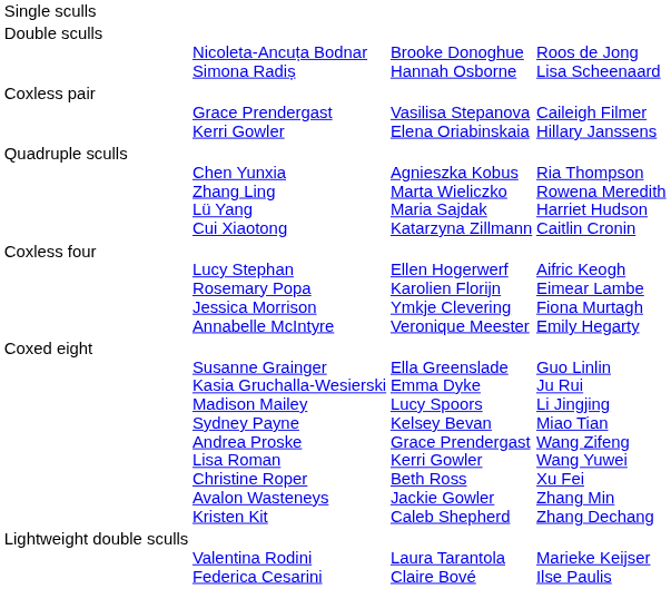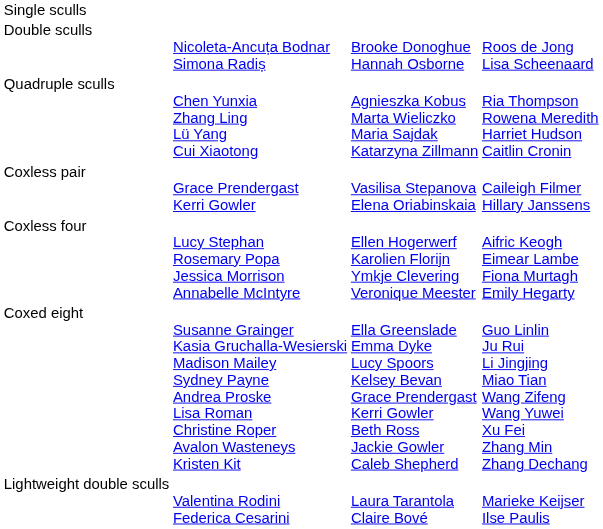 <table>
 <tr valign="top">
 <td>Single sculls<br></td>
 <td></td>
 <td></td>
 <td></td>
 </tr>
 <tr valign="top">
 <td>Double sculls<br></td>
 <td><br><a href='#'>Nicoleta-Ancuța Bodnar</a><br><a href='#'>Simona Radiș</a></td>
 <td><br><a href='#'>Brooke Donoghue</a><br><a href='#'>Hannah Osborne</a></td>
 <td><br><a href='#'>Roos de Jong</a><br><a href='#'>Lisa Scheenaard</a></td>
 </tr>
 <tr valign="top">
+<td>Quadruple sculls <br></td>
+<td><br><a href='#'>Chen Yunxia</a><br><a href='#'>Zhang Ling</a><br><a href='#'>Lü Yang</a><br><a href='#'>Cui Xiaotong</a></td>
+<td><br><a href='#'>Agnieszka Kobus</a><br><a href='#'>Marta Wieliczko</a><br><a href='#'>Maria Sajdak</a><br><a href='#'>Katarzyna Zillmann</a></td>
+<td><br><a href='#'>Ria Thompson</a><br><a href='#'>Rowena Meredith</a><br><a href='#'>Harriet Hudson</a><br><a href='#'>Caitlin Cronin</a></td>
+</tr>
+<tr valign="top">
 <td>Coxless pair<br></td>
 <td><br><a href='#'>Grace Prendergast</a><br><a href='#'>Kerri Gowler</a></td>
 <td><br><a href='#'>Vasilisa Stepanova</a><br><a href='#'>Elena Oriabinskaia</a></td>
 <td><br><a href='#'>Caileigh Filmer</a><br><a href='#'>Hillary Janssens</a></td>
-</tr>
-<tr valign="top">
-<td>Quadruple sculls <br></td>
-<td><br><a href='#'>Chen Yunxia</a><br><a href='#'>Zhang Ling</a><br><a href='#'>Lü Yang</a><br><a href='#'>Cui Xiaotong</a></td>
-<td><br><a href='#'>Agnieszka Kobus</a><br><a href='#'>Marta Wieliczko</a><br><a href='#'>Maria Sajdak</a><br><a href='#'>Katarzyna Zillmann</a></td>
-<td><br><a href='#'>Ria Thompson</a><br><a href='#'>Rowena Meredith</a><br><a href='#'>Harriet Hudson</a><br><a href='#'>Caitlin Cronin</a></td>
 </tr>
 <tr valign="top">
 <td>Coxless four<br></td>
 <td><br><a href='#'>Lucy Stephan</a><br><a href='#'>Rosemary Popa</a><br><a href='#'>Jessica Morrison</a><br><a href='#'>Annabelle McIntyre</a></td>
 <td><br><a href='#'>Ellen Hogerwerf</a><br><a href='#'>Karolien Florijn</a><br><a href='#'>Ymkje Clevering</a><br><a href='#'>Veronique Meester</a></td>
 <td><br><a href='#'>Aifric Keogh</a><br><a href='#'>Eimear Lambe</a><br><a href='#'>Fiona Murtagh</a><br><a href='#'>Emily Hegarty</a></td>
 </tr>
 <tr valign="top">
 <td>Coxed eight<br></td>
 <td><br><a href='#'>Susanne Grainger</a><br><a href='#'>Kasia Gruchalla-Wesierski</a><br><a href='#'>Madison Mailey</a><br><a href='#'>Sydney Payne</a><br><a href='#'>Andrea Proske</a><br><a href='#'>Lisa Roman</a><br><a href='#'>Christine Roper</a><br><a href='#'>Avalon Wasteneys</a><br><a href='#'>Kristen Kit</a> </td>
 <td><br><a href='#'>Ella Greenslade</a><br><a href='#'>Emma Dyke</a><br><a href='#'>Lucy Spoors</a><br><a href='#'>Kelsey Bevan</a><br><a href='#'>Grace Prendergast</a><br><a href='#'>Kerri Gowler</a><br><a href='#'>Beth Ross</a><br><a href='#'>Jackie Gowler</a><br><a href='#'>Caleb Shepherd</a> </td>
 <td><br><a href='#'>Guo Linlin</a><br><a href='#'>Ju Rui</a><br><a href='#'>Li Jingjing</a><br><a href='#'>Miao Tian</a><br><a href='#'>Wang Zifeng</a><br><a href='#'>Wang Yuwei</a><br><a href='#'>Xu Fei</a><br><a href='#'>Zhang Min</a><br><a href='#'>Zhang Dechang</a> </td>
 </tr>
 <tr valign="top">
 <td>Lightweight double sculls<br></td>
 <td><br><a href='#'>Valentina Rodini</a><br><a href='#'>Federica Cesarini</a></td>
 <td><br><a href='#'>Laura Tarantola</a><br><a href='#'>Claire Bové</a></td>
 <td><br><a href='#'>Marieke Keijser</a><br><a href='#'>Ilse Paulis</a></td>
 </tr>
 </table>
